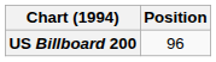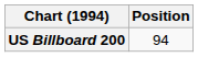 <table class="wikitable plainrowheaders" style="text-align:center;">
 <tr>
 <th scope="col">Chart (1994)</th>
 <th scope="col">Position</th>
 </tr>
 <tr>
 <th scope="row">US <em>Billboard</em> 200</th>
-<td>96</td>
+<td>94</td>
 </tr>
 </table>
